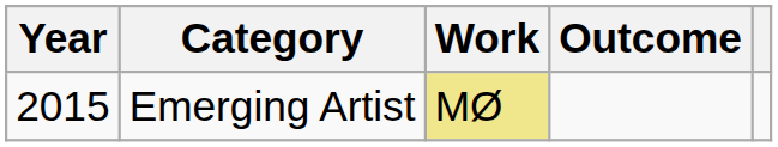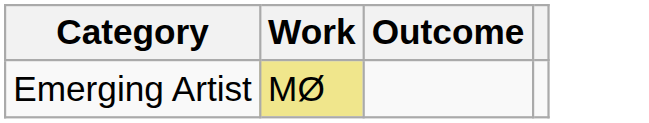 <table class="wikitable Sortable">
 <tr>
-<th>Year</th>
 <th>Category</th>
 <th>Work</th>
 <th>Outcome</th>
 <th></th>
 </tr>
 <tr>
-<td>2015</td>
 <td>Emerging Artist</td>
 <td style="background: khaki;">MØ</td>
 <td></td>
 <td></td>
 </tr>
 </table>
